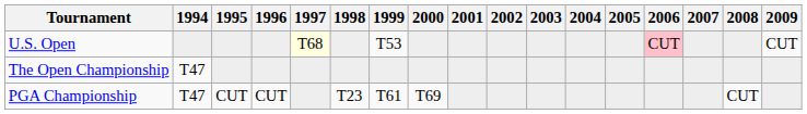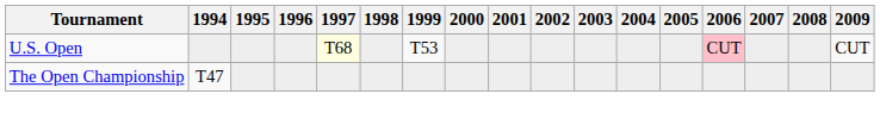 <table class="wikitable" style="font-size:95%;text-align:center;">
 <tr>
 <th>Tournament</th>
 <th>1994</th>
 <th>1995</th>
 <th>1996</th>
 <th>1997</th>
 <th>1998</th>
 <th>1999</th>
 <th>2000</th>
 <th>2001</th>
 <th>2002</th>
 <th>2003</th>
 <th>2004</th>
 <th>2005</th>
 <th>2006</th>
 <th>2007</th>
 <th>2008</th>
 <th>2009</th>
 </tr>
 <tr>
 <td align=left><a href='#'>U.S. Open</a></td>
 <td style="background:#eeeeee;"></td>
 <td style="background:#eeeeee;"></td>
 <td style="background:#eeeeee;"></td>
 <td style="background: lightyellow;">T68</td>
 <td style="background:#eeeeee;"></td>
 <td>T53</td>
 <td style="background:#eeeeee;"></td>
 <td style="background:#eeeeee;"></td>
 <td style="background:#eeeeee;"></td>
 <td style="background:#eeeeee;"></td>
 <td style="background:#eeeeee;"></td>
 <td style="background:#eeeeee;"></td>
 <td style="background: pink;">CUT</td>
 <td style="background:#eeeeee;"></td>
 <td style="background:#eeeeee;"></td>
 <td>CUT</td>
 </tr>
 <tr>
 <td align=left><a href='#'>The Open Championship</a></td>
 <td>T47</td>
 <td style="background:#eeeeee;"></td>
 <td style="background:#eeeeee;"></td>
 <td style="background:#eeeeee;"></td>
 <td style="background:#eeeeee;"></td>
 <td style="background:#eeeeee;"></td>
 <td style="background:#eeeeee;"></td>
 <td style="background:#eeeeee;"></td>
 <td style="background:#eeeeee;"></td>
 <td style="background:#eeeeee;"></td>
 <td style="background:#eeeeee;"></td>
 <td style="background:#eeeeee;"></td>
 <td style="background:#eeeeee;"></td>
 <td style="background:#eeeeee;"></td>
 <td style="background:#eeeeee;"></td>
 <td style="background:#eeeeee;"></td>
 </tr>
-<tr>
-<td align=left><a href='#'>PGA Championship</a></td>
-<td>T47</td>
-<td>CUT</td>
-<td>CUT</td>
-<td style="background:#eeeeee;"></td>
-<td>T23</td>
-<td>T61</td>
-<td>T69</td>
-<td style="background:#eeeeee;"></td>
-<td style="background:#eeeeee;"></td>
-<td style="background:#eeeeee;"></td>
-<td style="background:#eeeeee;"></td>
-<td style="background:#eeeeee;"></td>
-<td style="background:#eeeeee;"></td>
-<td style="background:#eeeeee;"></td>
-<td>CUT</td>
-<td style="background:#eeeeee;"></td>
-</tr>
 </table>
